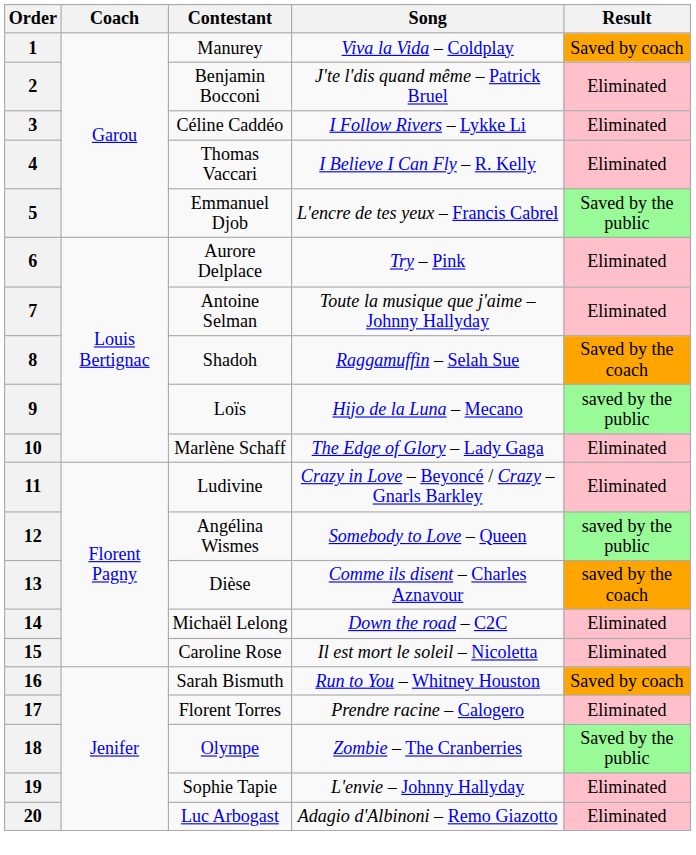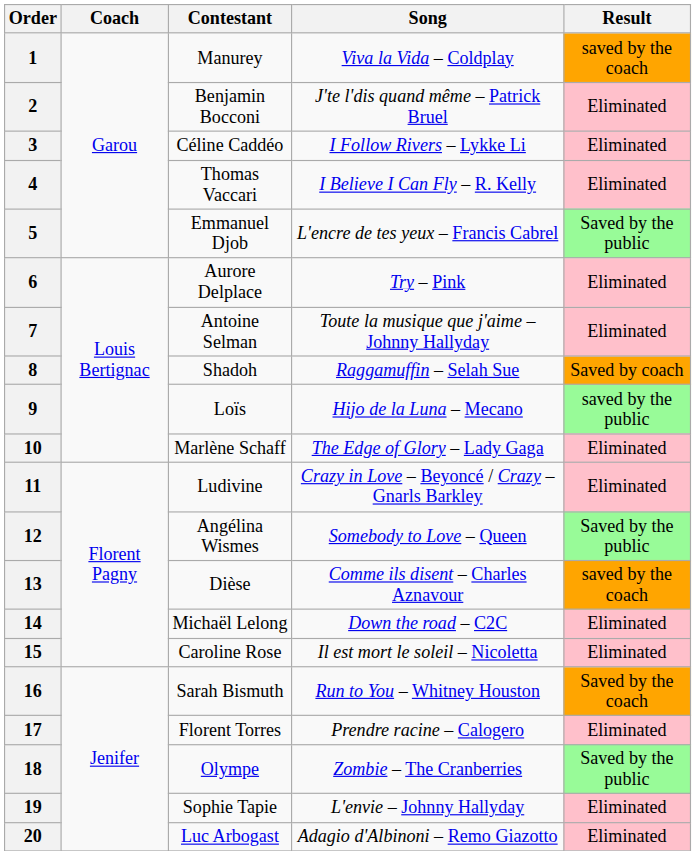 <table class="wikitable sortable" style="text-align: center; width: auto;">
 <tr>
 <th>Order</th>
 <th>Coach</th>
 <th>Contestant</th>
 <th>Song</th>
 <th>Result</th>
 </tr>
 <tr>
 <th>1</th>
 <td rowspan=5><a href='#'>Garou</a></td>
 <td>Manurey</td>
 <td><em><a href='#'>Viva la Vida</a></em> – <a href='#'>Coldplay</a></td>
-<td style="background:orange">Saved by coach</td>
+<td style="background:orange">saved by the coach</td>
 </tr>
 <tr>
 <th>2</th>
 <td>Benjamin Bocconi</td>
 <td><em>J'te l'dis quand même</em> – <a href='#'>Patrick Bruel</a></td>
 <td style="background:pink">Eliminated</td>
 </tr>
 <tr>
 <th>3</th>
 <td>Céline Caddéo</td>
 <td><em><a href='#'>I Follow Rivers</a></em> – <a href='#'>Lykke Li</a></td>
 <td style="background:pink">Eliminated</td>
 </tr>
 <tr>
 <th>4</th>
 <td>Thomas Vaccari</td>
 <td><em><a href='#'>I Believe I Can Fly</a></em> – <a href='#'>R. Kelly</a></td>
 <td style="background:pink">Eliminated</td>
 </tr>
 <tr>
 <th>5</th>
 <td>Emmanuel Djob</td>
 <td><em>L'encre de tes yeux</em> – <a href='#'>Francis Cabrel</a></td>
 <td style="background:palegreen">Saved by the public</td>
 </tr>
 <tr>
 <th>6</th>
 <td rowspan=5><a href='#'>Louis Bertignac</a></td>
 <td>Aurore Delplace</td>
 <td><em><a href='#'>Try</a></em> – <a href='#'>Pink</a></td>
 <td style="background:pink">Eliminated</td>
 </tr>
 <tr>
 <th>7</th>
 <td>Antoine Selman</td>
 <td><em>Toute la musique que j'aime</em> – <a href='#'>Johnny Hallyday</a></td>
 <td style="background:pink">Eliminated</td>
 </tr>
 <tr>
 <th>8</th>
 <td>Shadoh</td>
 <td><em><a href='#'>Raggamuffin</a></em> – <a href='#'>Selah Sue</a></td>
-<td style="background:orange">Saved by the coach</td>
+<td style="background:orange">Saved by coach</td>
 </tr>
 <tr>
 <th>9</th>
 <td>Loïs</td>
 <td><em><a href='#'>Hijo de la Luna</a></em> – <a href='#'>Mecano</a></td>
 <td style="background:palegreen">saved by the public</td>
 </tr>
 <tr>
 <th>10</th>
 <td>Marlène Schaff</td>
 <td><em><a href='#'>The Edge of Glory</a></em> – <a href='#'>Lady Gaga</a></td>
 <td style="background:pink">Eliminated</td>
 </tr>
 <tr>
 <th>11</th>
 <td rowspan=5><a href='#'>Florent Pagny</a></td>
 <td>Ludivine</td>
 <td><em><a href='#'>Crazy in Love</a></em> – <a href='#'>Beyoncé</a> / <em><a href='#'>Crazy</a></em> – <a href='#'>Gnarls Barkley</a></td>
 <td style="background:pink">Eliminated</td>
 </tr>
 <tr>
 <th>12</th>
 <td>Angélina Wismes</td>
 <td><em><a href='#'>Somebody to Love</a></em> – <a href='#'>Queen</a></td>
-<td style="background:palegreen">saved by the public</td>
+<td style="background:palegreen">Saved by the public</td>
 </tr>
 <tr>
 <th>13</th>
 <td>Dièse</td>
 <td><em><a href='#'>Comme ils disent</a></em> – <a href='#'>Charles Aznavour</a></td>
 <td style="background:orange">saved by the coach</td>
 </tr>
 <tr>
 <th>14</th>
 <td>Michaël Lelong</td>
 <td><em><a href='#'>Down the road</a></em> – <a href='#'>C2C</a></td>
 <td style="background:pink">Eliminated</td>
 </tr>
 <tr>
 <th>15</th>
 <td>Caroline Rose</td>
 <td><em>Il est mort le soleil</em> – <a href='#'>Nicoletta</a></td>
 <td style="background:pink">Eliminated</td>
 </tr>
 <tr>
 <th>16</th>
 <td rowspan=5><a href='#'>Jenifer</a></td>
 <td>Sarah Bismuth</td>
 <td><em><a href='#'>Run to You</a></em> – <a href='#'>Whitney Houston</a></td>
-<td style="background:orange">Saved by coach</td>
+<td style="background:orange">Saved by the coach</td>
 </tr>
 <tr>
 <th>17</th>
 <td>Florent Torres</td>
 <td><em>Prendre racine</em> – <a href='#'>Calogero</a></td>
 <td style="background:pink">Eliminated</td>
 </tr>
 <tr>
 <th>18</th>
 <td><a href='#'>Olympe</a></td>
 <td><em><a href='#'>Zombie</a></em> – <a href='#'>The Cranberries</a></td>
 <td style="background:palegreen">Saved by the public</td>
 </tr>
 <tr>
 <th>19</th>
 <td>Sophie Tapie</td>
 <td><em>L'envie</em> – <a href='#'>Johnny Hallyday</a></td>
 <td style="background:pink">Eliminated</td>
 </tr>
 <tr>
 <th>20</th>
 <td><a href='#'>Luc Arbogast</a></td>
 <td><em>Adagio d'Albinoni</em> – <a href='#'>Remo Giazotto</a></td>
 <td style="background:pink">Eliminated</td>
 </tr>
 </table>
